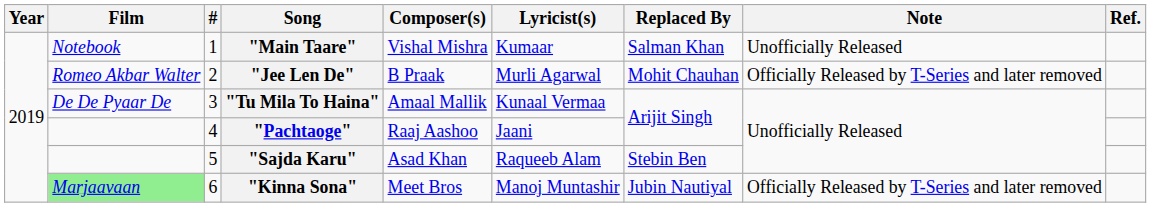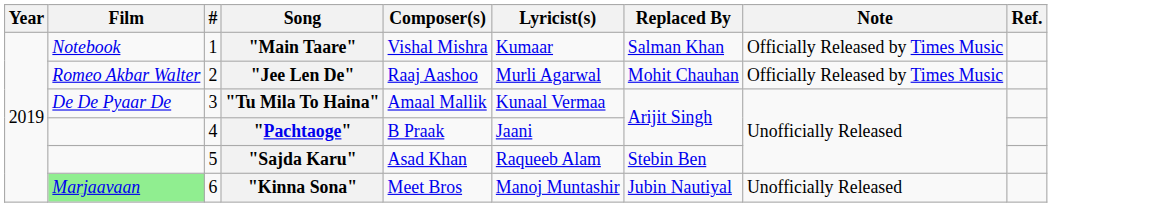 <table class="wikitable plainrowheaders">
 <tr>
 <th scope="col">Year</th>
 <th scope="col">Film</th>
 <th>#</th>
 <th scope="col">Song</th>
 <th scope="col">Composer(s)</th>
 <th scope="col">Lyricist(s)</th>
 <th scope="col">Replaced By</th>
 <th scope="col">Note</th>
 <th scope="col">Ref.</th>
 </tr>
 <tr>
 <td rowspan="6">2019</td>
 <td><em><a href='#'>Notebook</a></em></td>
 <td>1</td>
 <th scope="row">"Main Taare"</th>
 <td><a href='#'>Vishal Mishra</a></td>
 <td><a href='#'>Kumaar</a></td>
 <td><a href='#'>Salman Khan</a></td>
-<td>Unofficially Released</td>
+<td>Officially Released by <a href='#'>Times Music</a></td>
 <td></td>
 </tr>
 <tr>
 <td><em><a href='#'>Romeo Akbar Walter</a></em></td>
 <td>2</td>
 <th scope="row">"Jee Len De"</th>
-<td><a href='#'>B Praak</a></td>
+<td><a href='#'>Raaj Aashoo</a></td>
 <td><a href='#'>Murli Agarwal</a></td>
 <td><a href='#'>Mohit Chauhan</a></td>
-<td>Officially Released by <a href='#'>T-Series</a> and later removed</td>
+<td>Officially Released by <a href='#'>Times Music</a></td>
 <td></td>
 </tr>
 <tr>
 <td><em><a href='#'>De De Pyaar De</a></em></td>
 <td>3</td>
 <th scope="row">"Tu Mila To Haina"</th>
 <td><a href='#'>Amaal Mallik</a></td>
 <td><a href='#'>Kunaal Vermaa</a></td>
 <td rowspan="2"><a href='#'>Arijit Singh</a></td>
 <td rowspan="3">Unofficially Released</td>
 <td></td>
 </tr>
 <tr>
 <td></td>
 <td>4</td>
 <th scope="row">"<a href='#'>Pachtaoge</a>"</th>
-<td><a href='#'>Raaj Aashoo</a></td>
+<td><a href='#'>B Praak</a></td>
 <td><a href='#'>Jaani</a></td>
 <td></td>
 </tr>
 <tr>
 <td></td>
 <td>5</td>
 <th scope="row">"Sajda Karu"</th>
 <td><a href='#'>Asad Khan</a></td>
 <td><a href='#'>Raqueeb Alam</a></td>
 <td><a href='#'>Stebin Ben</a></td>
 <td></td>
 </tr>
 <tr>
 <td style="background: lightgreen;"><em><a href='#'>Marjaavaan</a></em></td>
 <td>6</td>
 <th scope="row">"Kinna Sona"</th>
 <td><a href='#'>Meet Bros</a></td>
 <td><a href='#'>Manoj Muntashir</a></td>
 <td><a href='#'>Jubin Nautiyal</a></td>
-<td>Officially Released by <a href='#'>T-Series</a> and later removed</td>
+<td>Unofficially Released</td>
 <td></td>
 </tr>
 </table>
